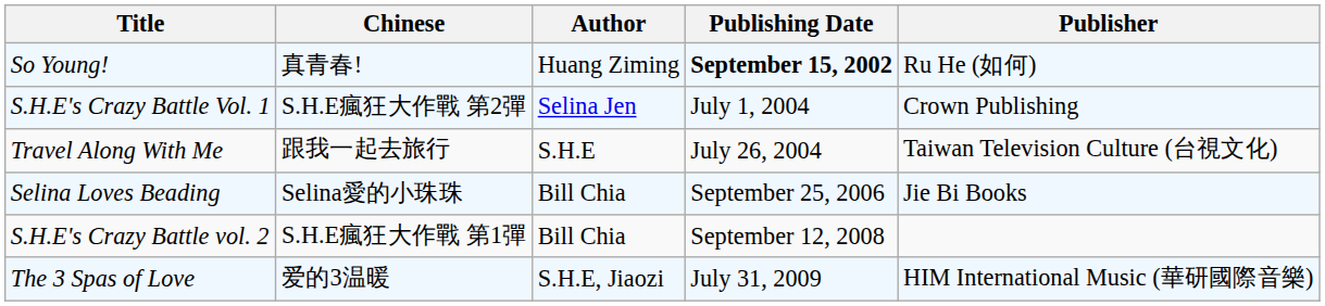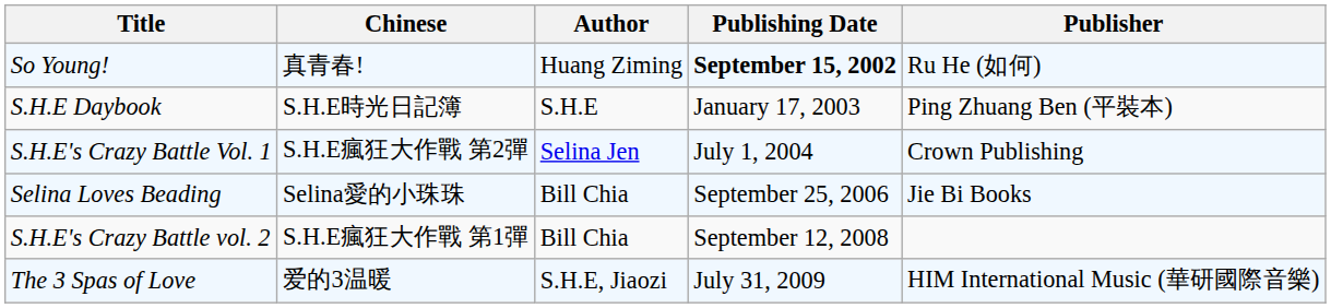 <table class="wikitable">
 <tr>
 <th align="left">Title</th>
 <th align="left">Chinese</th>
 <th align="left">Author</th>
 <th align="left">Publishing Date</th>
 <th align="left">Publisher</th>
 </tr>
 <tr style="background:#f0f8ff;">
 <td align="left"><em>So Young!</em></td>
 <td align="left">真青春!</td>
 <td align="left">Huang Ziming</td>
 <td align="left"><strong>September 15, 2002</strong></td>
 <td align="left">Ru He (如何)</td>
 </tr>
+<tr>
+<td align="left"><em>S.H.E Daybook</em></td>
+<td align="left">S.H.E時光日記簿</td>
+<td align="left">S.H.E</td>
+<td align="left">January 17, 2003</td>
+<td align="left">Ping Zhuang Ben (平裝本)</td>
+</tr>
 <tr style="background:#f0f8ff;">
 <td align="left"><em>S.H.E's Crazy Battle Vol. 1</em></td>
 <td align="left">S.H.E瘋狂大作戰 第2彈</td>
 <td align="left"><a href='#'>Selina Jen</a></td>
 <td align="left">July 1, 2004</td>
 <td align="left">Crown Publishing</td>
-</tr>
-<tr>
-<td align="left"><em>Travel Along With Me</em></td>
-<td align="left">跟我一起去旅行</td>
-<td align="left">S.H.E</td>
-<td align="left">July 26, 2004</td>
-<td align="left">Taiwan Television Culture (台視文化)</td>
 </tr>
 <tr style="background:#f0f8ff;">
 <td align="left"><em>Selina Loves Beading</em></td>
 <td align="left">Selina愛的小珠珠</td>
 <td align="left">Bill Chia</td>
 <td align="left">September 25, 2006</td>
 <td align="left">Jie Bi Books</td>
 </tr>
 <tr>
 <td align="left"><em>S.H.E's Crazy Battle vol. 2</em></td>
 <td align="left">S.H.E瘋狂大作戰 第1彈</td>
 <td align="left">Bill Chia</td>
 <td align="left">September 12, 2008</td>
 <td align="left"></td>
 </tr>
 <tr style="background:#f0f8ff;">
 <td align="left"><em>The 3 Spas of Love</em></td>
 <td align="left">爱的3温暖</td>
 <td align="left">S.H.E, Jiaozi</td>
 <td align="left">July 31, 2009</td>
 <td align="left">HIM International Music (華研國際音樂)</td>
 </tr>
 </table>
